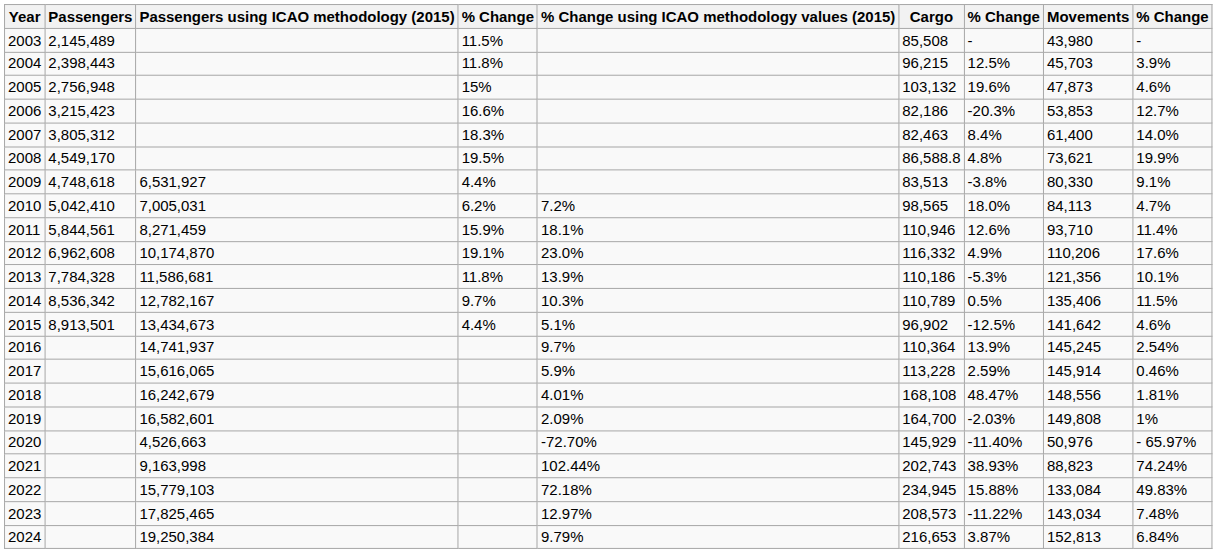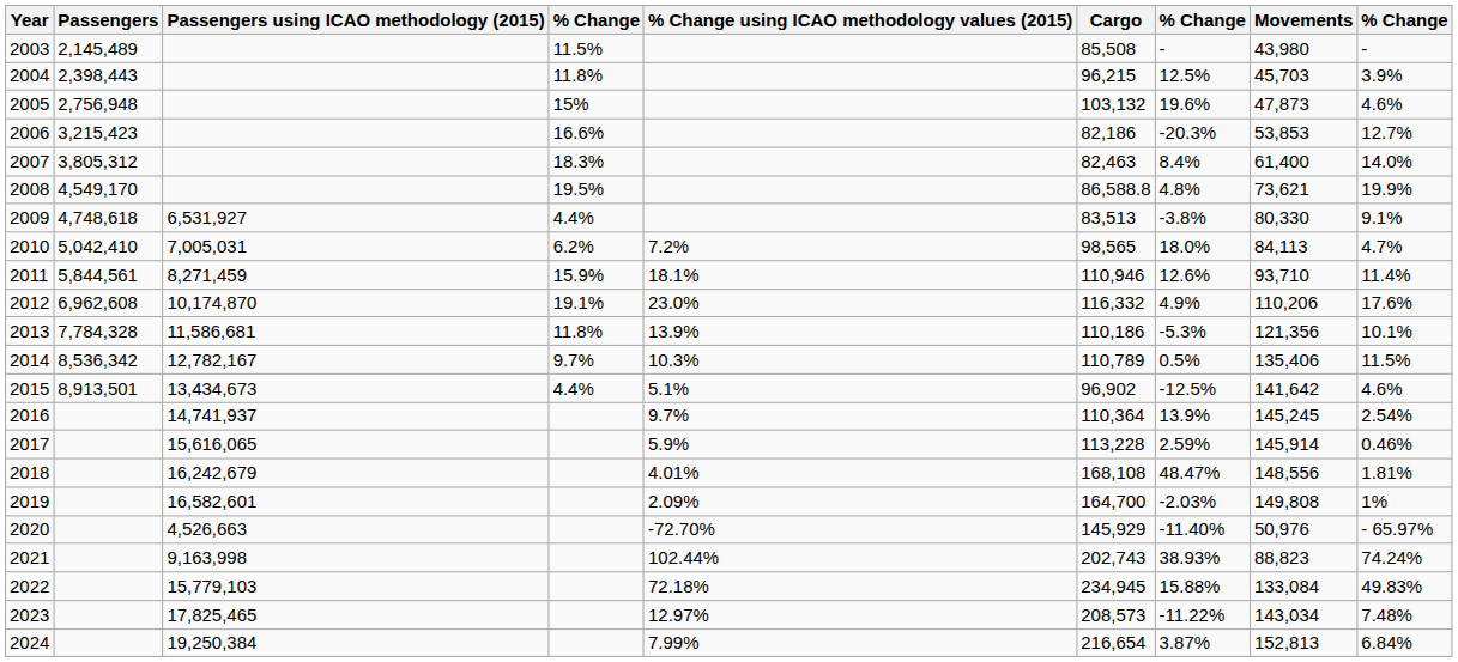 <table class="wikitable" style="font-size: 90%" width= align=>
 <tr valign=top align=left>
 <th>Year</th>
 <th>Passengers</th>
 <th>Passengers using ICAO methodology (2015)</th>
 <th>% Change</th>
 <th>% Change using ICAO methodology values (2015)</th>
 <th>Cargo</th>
 <th>% Change</th>
 <th>Movements</th>
 <th>% Change</th>
 </tr>
 <tr valign=top>
 <td>2003</td>
 <td>2,145,489</td>
 <td></td>
 <td>11.5%</td>
 <td></td>
 <td>85,508</td>
 <td>-</td>
 <td>43,980</td>
 <td>-</td>
 </tr>
 <tr valign=top>
 <td>2004</td>
 <td>2,398,443</td>
 <td></td>
 <td>11.8%</td>
 <td></td>
 <td>96,215</td>
 <td>12.5%</td>
 <td>45,703</td>
 <td>3.9%</td>
 </tr>
 <tr valign=top>
 <td>2005</td>
 <td>2,756,948</td>
 <td></td>
 <td>15%</td>
 <td></td>
 <td>103,132</td>
 <td>19.6%</td>
 <td>47,873</td>
 <td>4.6%</td>
 </tr>
 <tr valign=top>
 <td>2006</td>
 <td>3,215,423</td>
 <td></td>
 <td>16.6%</td>
 <td></td>
 <td>82,186</td>
 <td>-20.3%</td>
 <td>53,853</td>
 <td>12.7%</td>
 </tr>
 <tr valign=top>
 <td>2007</td>
 <td>3,805,312</td>
 <td></td>
 <td>18.3%</td>
 <td></td>
 <td>82,463</td>
 <td>8.4%</td>
 <td>61,400</td>
 <td>14.0%</td>
 </tr>
 <tr valign=top>
 <td>2008</td>
 <td>4,549,170</td>
 <td></td>
 <td>19.5%</td>
 <td></td>
 <td>86,588.8</td>
 <td>4.8%</td>
 <td>73,621</td>
 <td>19.9%</td>
 </tr>
 <tr valign=top>
 <td>2009</td>
 <td>4,748,618</td>
 <td>6,531,927</td>
 <td>4.4%</td>
 <td></td>
 <td>83,513</td>
 <td>-3.8%</td>
 <td>80,330</td>
 <td>9.1%</td>
 </tr>
 <tr valign=top>
 <td>2010</td>
 <td>5,042,410</td>
 <td>7,005,031</td>
 <td>6.2%</td>
 <td>7.2%</td>
 <td>98,565</td>
 <td>18.0%</td>
 <td>84,113</td>
 <td>4.7%</td>
 </tr>
 <tr valign=top>
 <td>2011</td>
 <td>5,844,561</td>
 <td>8,271,459</td>
 <td>15.9%</td>
 <td>18.1%</td>
 <td>110,946</td>
 <td>12.6%</td>
 <td>93,710</td>
 <td>11.4%</td>
 </tr>
 <tr valign=top>
 <td>2012</td>
 <td>6,962,608</td>
 <td>10,174,870</td>
 <td>19.1%</td>
 <td>23.0%</td>
 <td>116,332</td>
 <td>4.9%</td>
 <td>110,206</td>
 <td>17.6%</td>
 </tr>
 <tr valign=top>
 <td>2013</td>
 <td>7,784,328</td>
 <td>11,586,681</td>
 <td>11.8%</td>
 <td>13.9%</td>
 <td>110,186</td>
 <td>-5.3%</td>
 <td>121,356</td>
 <td>10.1%</td>
 </tr>
 <tr valign=top>
 <td>2014</td>
 <td>8,536,342</td>
 <td>12,782,167</td>
 <td>9.7%</td>
 <td>10.3%</td>
 <td>110,789</td>
 <td>0.5%</td>
 <td>135,406</td>
 <td>11.5%</td>
 </tr>
 <tr>
 <td>2015</td>
 <td>8,913,501</td>
 <td>13,434,673</td>
 <td>4.4%</td>
 <td>5.1%</td>
 <td>96,902</td>
 <td>-12.5%</td>
 <td>141,642</td>
 <td>4.6%</td>
 </tr>
 <tr>
 <td>2016</td>
 <td></td>
 <td>14,741,937</td>
 <td></td>
 <td>9.7%</td>
 <td>110,364</td>
 <td>13.9%</td>
 <td>145,245</td>
 <td>2.54%</td>
 </tr>
 <tr>
 <td>2017</td>
 <td></td>
 <td>15,616,065</td>
 <td></td>
 <td>5.9%</td>
 <td>113,228</td>
 <td>2.59%</td>
 <td>145,914</td>
 <td>0.46%</td>
 </tr>
 <tr>
 <td>2018</td>
 <td></td>
 <td>16,242,679</td>
 <td></td>
 <td>4.01%</td>
 <td>168,108</td>
 <td>48.47%</td>
 <td>148,556</td>
 <td>1.81%</td>
 </tr>
 <tr>
 <td>2019</td>
 <td></td>
 <td>16,582,601</td>
 <td></td>
 <td>2.09%</td>
 <td>164,700</td>
 <td>-2.03%</td>
 <td>149,808</td>
 <td>1%</td>
 </tr>
 <tr>
 <td>2020</td>
 <td></td>
 <td>4,526,663</td>
 <td></td>
 <td>-72.70%</td>
 <td>145,929</td>
 <td>-11.40%</td>
 <td>50,976</td>
 <td>- 65.97%</td>
 </tr>
 <tr>
 <td>2021</td>
 <td></td>
 <td>9,163,998</td>
 <td></td>
 <td>102.44%</td>
 <td>202,743</td>
 <td>38.93%</td>
 <td>88,823</td>
 <td>74.24%</td>
 </tr>
 <tr>
 <td>2022</td>
 <td></td>
 <td>15,779,103</td>
 <td></td>
 <td>72.18%</td>
 <td>234,945</td>
 <td>15.88%</td>
 <td>133,084</td>
 <td>49.83%</td>
 </tr>
 <tr>
 <td>2023</td>
 <td></td>
 <td>17,825,465</td>
 <td></td>
 <td>12.97%</td>
 <td>208,573</td>
 <td>-11.22%</td>
 <td>143,034</td>
 <td>7.48%</td>
 </tr>
 <tr>
 <td>2024</td>
 <td></td>
 <td>19,250,384</td>
 <td></td>
-<td>9.79%</td>
-<td>216,653</td>
+<td>7.99%</td>
+<td>216,654</td>
 <td>3.87%</td>
 <td>152,813</td>
 <td>6.84%</td>
 </tr>
 </table>
